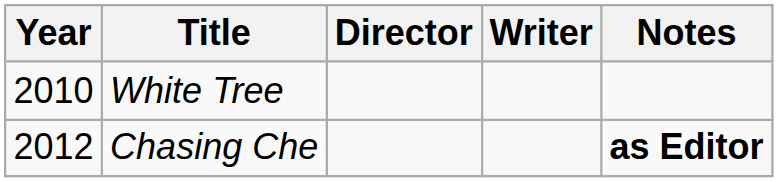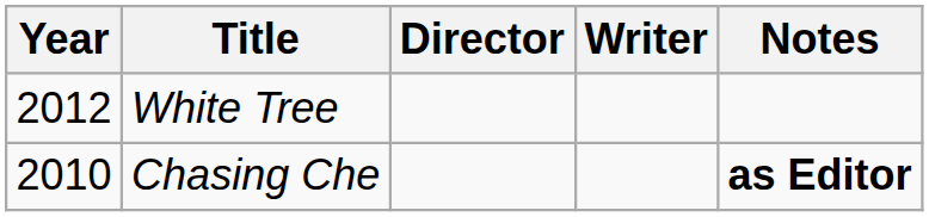 <table class="wikitable sortable">
 <tr>
 <th>Year</th>
 <th>Title</th>
 <th>Director</th>
 <th>Writer</th>
 <th>Notes</th>
 </tr>
 <tr>
-<td>2010</td>
+<td>2012</td>
 <td><em>White Tree</em></td>
 <td></td>
 <td></td>
 <td></td>
 </tr>
 <tr>
-<td>2012</td>
+<td>2010</td>
 <td><em>Chasing Che</em></td>
 <td></td>
 <td></td>
 <td><strong>as Editor</strong></td>
 </tr>
 </table>
